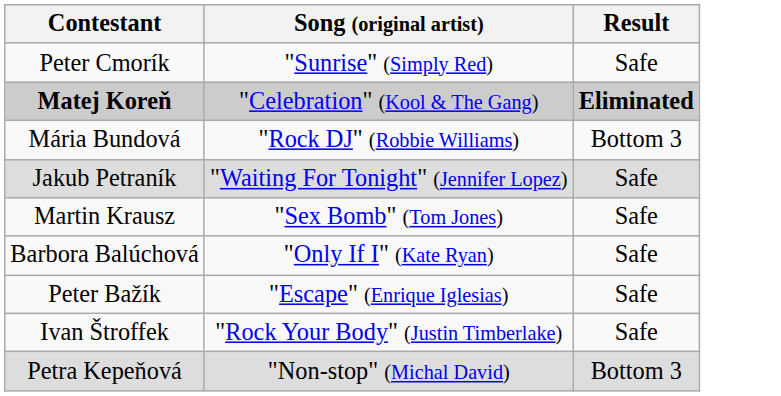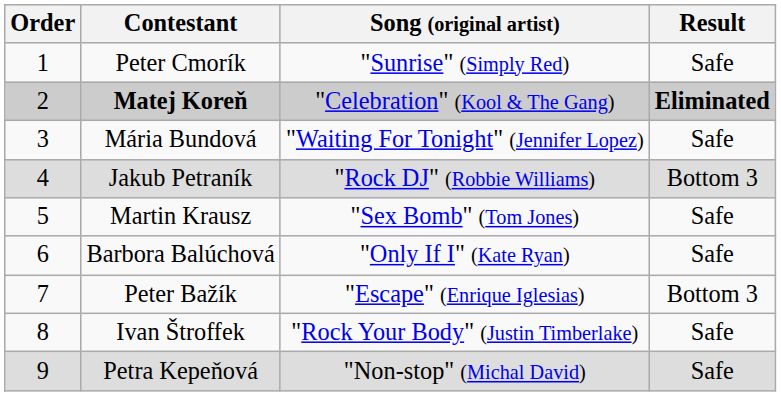 <table class="wikitable plainrowheaders" style="text-align:center;">
 <tr>
+<th scope="col">Order</th>
 <th scope="col">Contestant</th>
 <th scope="col">Song <small>(original artist)</small></th>
 <th scope="col">Result</th>
 </tr>
 <tr>
+<td>1</td>
 <td>Peter Cmorík</td>
 <td>"<a href='#'>Sunrise</a>" <small>(<a href='#'>Simply Red</a>)</small></td>
 <td>Safe</td>
 </tr>
 <tr style="background:#ccc;">
+<td>2</td>
 <td><strong>Matej Koreň</strong></td>
 <td>"<a href='#'>Celebration</a>" <small>(<a href='#'>Kool & The Gang</a>)</small></td>
 <td><strong>Eliminated</strong></td>
 </tr>
 <tr>
+<td>3</td>
 <td>Mária Bundová</td>
+<td>"<a href='#'>Waiting For Tonight</a>" <small>(<a href='#'>Jennifer Lopez</a>)</small></td>
+<td>Safe</td>
+</tr>
+<tr style="background:#ddd;">
+<td>4</td>
+<td>Jakub Petraník</td>
 <td>"<a href='#'>Rock DJ</a>" <small>(<a href='#'>Robbie Williams</a>)</small></td>
 <td>Bottom 3</td>
 </tr>
-<tr style="background:#ddd;">
-<td>Jakub Petraník</td>
-<td>"<a href='#'>Waiting For Tonight</a>" <small>(<a href='#'>Jennifer Lopez</a>)</small></td>
-<td>Safe</td>
-</tr>
 <tr>
+<td>5</td>
 <td>Martin Krausz</td>
 <td>"<a href='#'>Sex Bomb</a>" <small>(<a href='#'>Tom Jones</a>)</small></td>
 <td>Safe</td>
 </tr>
 <tr>
+<td>6</td>
 <td>Barbora Balúchová</td>
 <td>"<a href='#'>Only If I</a>" <small>(<a href='#'>Kate Ryan</a>)</small></td>
 <td>Safe</td>
 </tr>
 <tr>
+<td>7</td>
 <td>Peter Bažík</td>
 <td>"<a href='#'>Escape</a>" <small>(<a href='#'>Enrique Iglesias</a>)</small></td>
-<td>Safe</td>
+<td>Bottom 3</td>
 </tr>
 <tr>
+<td>8</td>
 <td>Ivan Štroffek</td>
 <td>"<a href='#'>Rock Your Body</a>" <small>(<a href='#'>Justin Timberlake</a>)</small></td>
 <td>Safe</td>
 </tr>
 <tr style="background:#ddd;">
+<td>9</td>
 <td>Petra Kepeňová</td>
 <td>"Non-stop" <small>(<a href='#'>Michal David</a>)</small></td>
-<td>Bottom 3</td>
+<td>Safe</td>
 </tr>
 </table>
